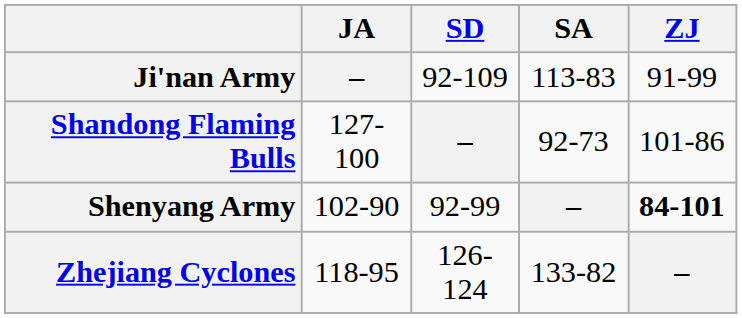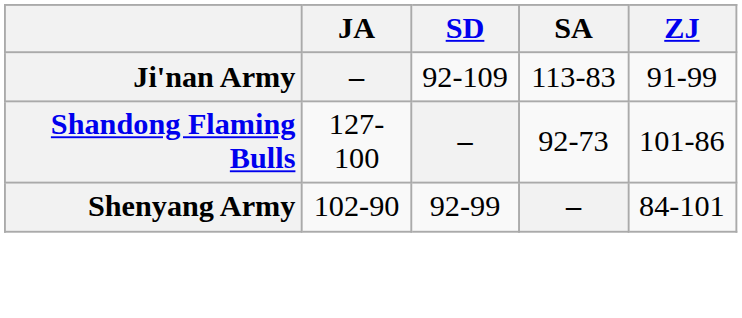 <table class="wikitable" style="text-align:center">
 <tr>
 <th width="150"> </th>
 <th width="50">JA</th>
 <th width="50"><a href='#'>SD</a></th>
 <th width="50">SA</th>
 <th width="50"><a href='#'>ZJ</a></th>
 </tr>
 <tr>
 <th style="text-align:right">Ji'nan Army</th>
 <th>–</th>
 <td>92-109</td>
 <td>113-83</td>
 <td>91-99</td>
 </tr>
 <tr>
 <th style="text-align:right"><a href='#'>Shandong Flaming Bulls</a></th>
 <td>127-100</td>
 <th>–</th>
 <td>92-73</td>
 <td>101-86</td>
 </tr>
 <tr>
 <th style="text-align:right">Shenyang Army</th>
 <td>102-90</td>
 <td>92-99</td>
 <th>–</th>
-<td><strong>84-101</strong></td>
-</tr>
-<tr>
-<th style="text-align:right"><a href='#'>Zhejiang Cyclones</a></th>
-<td>118-95</td>
-<td>126-124</td>
-<td>133-82</td>
-<th>–</th>
+<td>84-101</td>
 </tr>
 </table>
